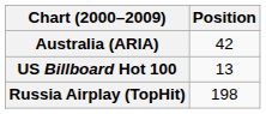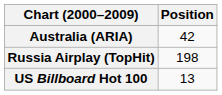 <table class="wikitable sortable plainrowheaders" style="text-align:center">
 <tr>
 <th scope="col">Chart (2000–2009)</th>
 <th scope="col">Position</th>
 </tr>
 <tr>
 <th scope="row">Australia (ARIA) </th>
 <td>42</td>
 </tr>
 <tr>
+<th scope="row">Russia Airplay (TopHit)</th>
+<td>198</td>
+</tr>
+<tr>
 <th scope="row">US <em>Billboard</em> Hot 100</th>
 <td>13</td>
 </tr>
-<tr>
-<th scope="row">Russia Airplay (TopHit)</th>
-<td>198</td>
-</tr>
 </table>
